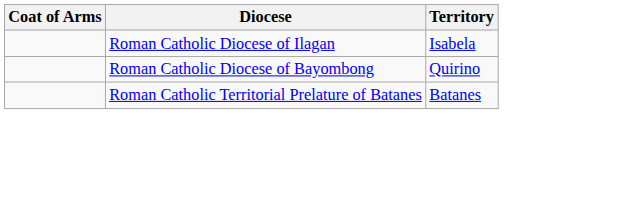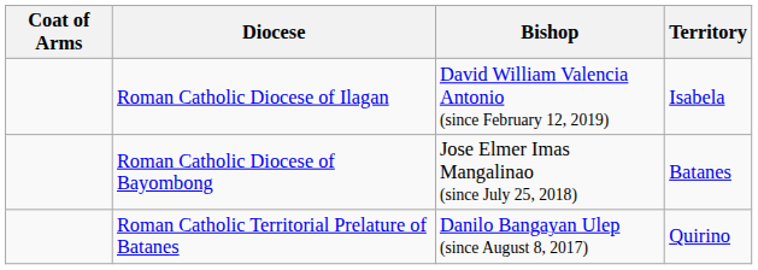 <table class="wikitable">
 <tr>
 <th colspan="1">Coat of Arms</th>
 <th>Diocese</th>
+<th>Bishop</th>
 <th>Territory</th>
 </tr>
 <tr>
 <td></td>
 <td><a href='#'>Roman Catholic Diocese of Ilagan</a></td>
+<td><a href='#'>David William Valencia Antonio</a> <br> <small>(since February 12, 2019)</small></td>
 <td><a href='#'>Isabela</a></td>
 </tr>
 <tr>
 <td></td>
 <td><a href='#'>Roman Catholic Diocese of Bayombong</a></td>
-<td><a href='#'>Quirino</a></td>
+<td>Jose Elmer Imas Mangalinao<br><small>(since July 25, 2018)</small></td>
+<td><a href='#'>Batanes</a></td>
 </tr>
 <tr>
 <td></td>
 <td><a href='#'>Roman Catholic Territorial Prelature of Batanes</a></td>
-<td><a href='#'>Batanes</a></td>
+<td><a href='#'>Danilo Bangayan Ulep</a><br><small>(since August 8, 2017)</small></td>
+<td><a href='#'>Quirino</a></td>
 </tr>
 </table>
